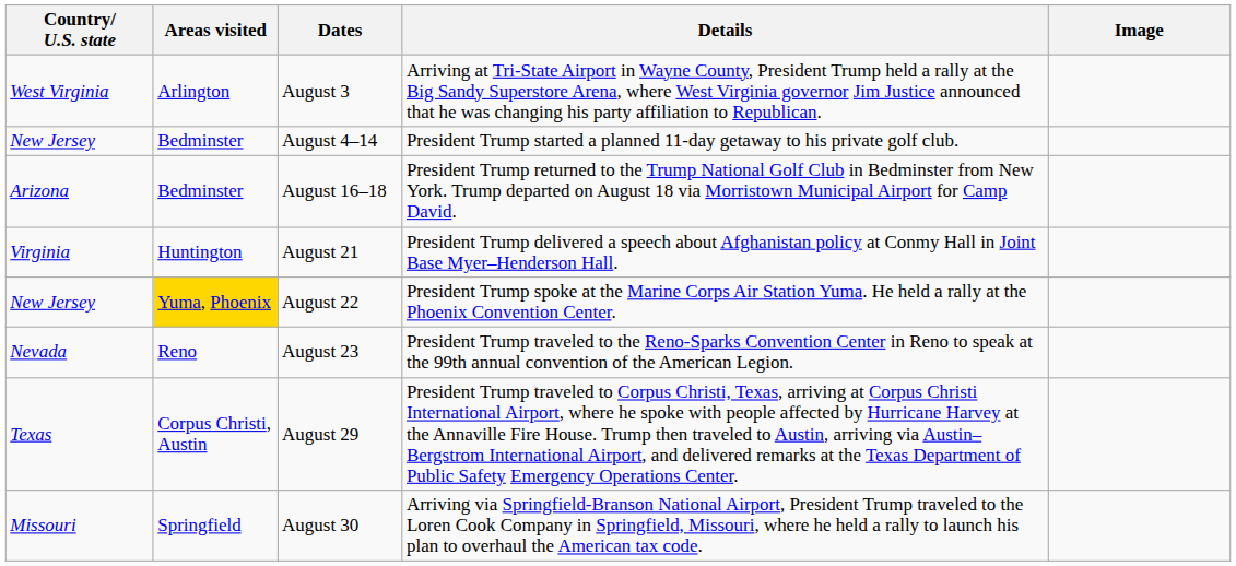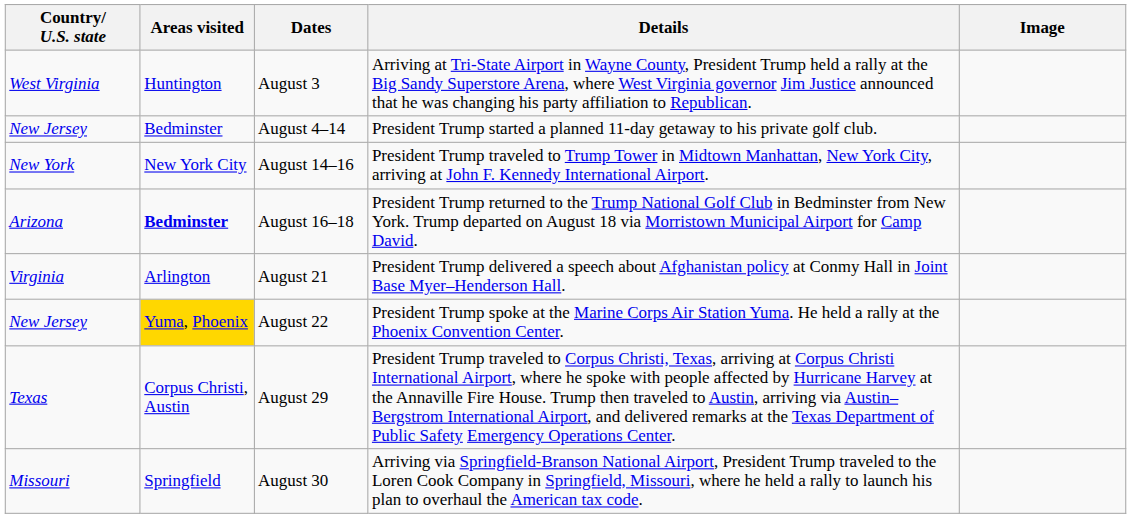 <table class="wikitable" style="margin: 1em auto 1em auto">
 <tr>
 <th width=120>Country/<br><em>U.S. state</em></th>
 <th width=100>Areas visited</th>
 <th width=100>Dates</th>
 <th width=550>Details</th>
 <th width=150>Image</th>
 </tr>
 <tr>
 <td> <em><a href='#'>West Virginia</a></em></td>
-<td><a href='#'>Arlington</a></td>
+<td><a href='#'>Huntington</a></td>
 <td>August 3</td>
 <td>Arriving at <a href='#'>Tri-State Airport</a> in <a href='#'>Wayne County</a>, President Trump held a rally at the <a href='#'>Big Sandy Superstore Arena</a>, where <a href='#'>West Virginia governor</a> <a href='#'>Jim Justice</a> announced that he was changing his party affiliation to <a href='#'>Republican</a>.</td>
 <td></td>
 </tr>
 <tr>
 <td> <em><a href='#'>New Jersey</a></em></td>
 <td><a href='#'>Bedminster</a></td>
 <td>August 4–14</td>
 <td>President Trump started a planned 11-day getaway to his private golf club.</td>
 <td></td>
 </tr>
 <tr>
+<td> <em><a href='#'>New York</a></em></td>
+<td><a href='#'>New York City</a></td>
+<td>August 14–16</td>
+<td>President Trump traveled to <a href='#'>Trump Tower</a> in <a href='#'>Midtown Manhattan</a>, <a href='#'>New York City</a>, arriving at <a href='#'>John F. Kennedy International Airport</a>.</td>
+<td></td>
+</tr>
+<tr>
 <td> <em><a href='#'>Arizona</a></em></td>
-<td><a href='#'>Bedminster</a></td>
+<td><strong><a href='#'>Bedminster</a></strong></td>
 <td>August 16–18</td>
 <td>President Trump returned to the <a href='#'>Trump National Golf Club</a> in Bedminster from New York. Trump departed on August 18 via <a href='#'>Morristown Municipal Airport</a> for <a href='#'>Camp David</a>.</td>
 <td></td>
 </tr>
 <tr>
 <td> <em><a href='#'>Virginia</a></em></td>
-<td><a href='#'>Huntington</a></td>
+<td><a href='#'>Arlington</a></td>
 <td>August 21</td>
 <td>President Trump delivered a speech about <a href='#'>Afghanistan policy</a> at Conmy Hall in <a href='#'>Joint Base Myer–Henderson Hall</a>.</td>
 <td></td>
 </tr>
 <tr>
 <td> <em><a href='#'>New Jersey</a></em></td>
 <td style="background: gold;"><a href='#'>Yuma</a>, <a href='#'>Phoenix</a></td>
 <td>August 22</td>
 <td>President Trump spoke at the <a href='#'>Marine Corps Air Station Yuma</a>. He held a rally at the <a href='#'>Phoenix Convention Center</a>.</td>
-<td></td>
-</tr>
-<tr>
-<td> <em><a href='#'>Nevada</a></em></td>
-<td><a href='#'>Reno</a></td>
-<td>August 23</td>
-<td>President Trump traveled to the <a href='#'>Reno-Sparks Convention Center</a> in Reno to speak at the 99th annual convention of the American Legion.</td>
 <td></td>
 </tr>
 <tr>
 <td> <em><a href='#'>Texas</a></em></td>
 <td><a href='#'>Corpus Christi</a>, <a href='#'>Austin</a></td>
 <td>August 29</td>
 <td>President Trump traveled to <a href='#'>Corpus Christi, Texas</a>, arriving at <a href='#'>Corpus Christi International Airport</a>, where he spoke with people affected by <a href='#'>Hurricane Harvey</a> at the Annaville Fire House. Trump then traveled to <a href='#'>Austin</a>, arriving via <a href='#'>Austin–Bergstrom International Airport</a>, and delivered remarks at the <a href='#'>Texas Department of Public Safety</a> <a href='#'>Emergency Operations Center</a>.</td>
 <td></td>
 </tr>
 <tr>
 <td> <em><a href='#'>Missouri</a></em></td>
 <td><a href='#'>Springfield</a></td>
 <td>August 30</td>
 <td>Arriving via <a href='#'>Springfield-Branson National Airport</a>, President Trump traveled to the Loren Cook Company in <a href='#'>Springfield, Missouri</a>, where he held a rally to launch his plan to overhaul the <a href='#'>American tax code</a>.</td>
 <td></td>
 </tr>
 </table>
